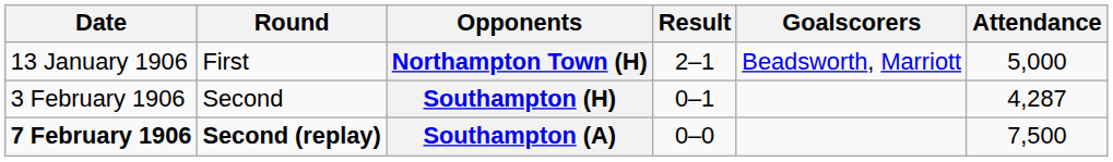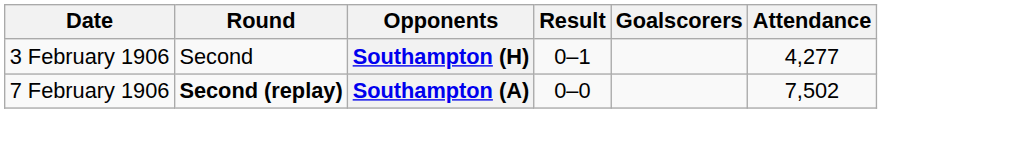 <table class="wikitable plainrowheaders sortable">
 <tr>
 <th scope=col>Date</th>
 <th scope=col>Round</th>
 <th scope=col>Opponents</th>
 <th scope=col>Result</th>
 <th scope=col class=unsortable>Goalscorers</th>
 <th scope=col>Attendance</th>
 </tr>
 <tr>
-<td>13 January 1906</td>
-<td>First</td>
-<th scope=row><a href='#'>Northampton Town</a> (H)</th>
-<td align=center>2–1</td>
-<td><a href='#'>Beadsworth</a>, <a href='#'>Marriott</a></td>
-<td align=center>5,000</td>
-</tr>
-<tr>
 <td>3 February 1906</td>
 <td>Second</td>
 <th scope=row><a href='#'>Southampton</a> (H)</th>
 <td align=center>0–1</td>
 <td></td>
-<td align=center>4,287</td>
+<td align=center>4,277</td>
 </tr>
 <tr>
-<td><strong>7 February 1906</strong></td>
+<td>7 February 1906</td>
 <td><strong>Second (replay)</strong></td>
 <th scope=row><a href='#'>Southampton</a> (A)</th>
 <td align=center>0–0</td>
 <td></td>
-<td align=center>7,500</td>
+<td align=center>7,502</td>
 </tr>
 </table>
